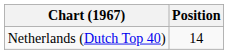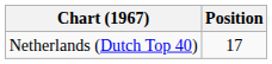 <table class="wikitable sortable">
 <tr>
 <th>Chart (1967)</th>
 <th>Position</th>
 </tr>
 <tr>
 <td>Netherlands (<a href='#'>Dutch Top 40</a>)</td>
-<td style="text-align:center;">14</td>
+<td style="text-align:center;">17</td>
 </tr>
 </table>
